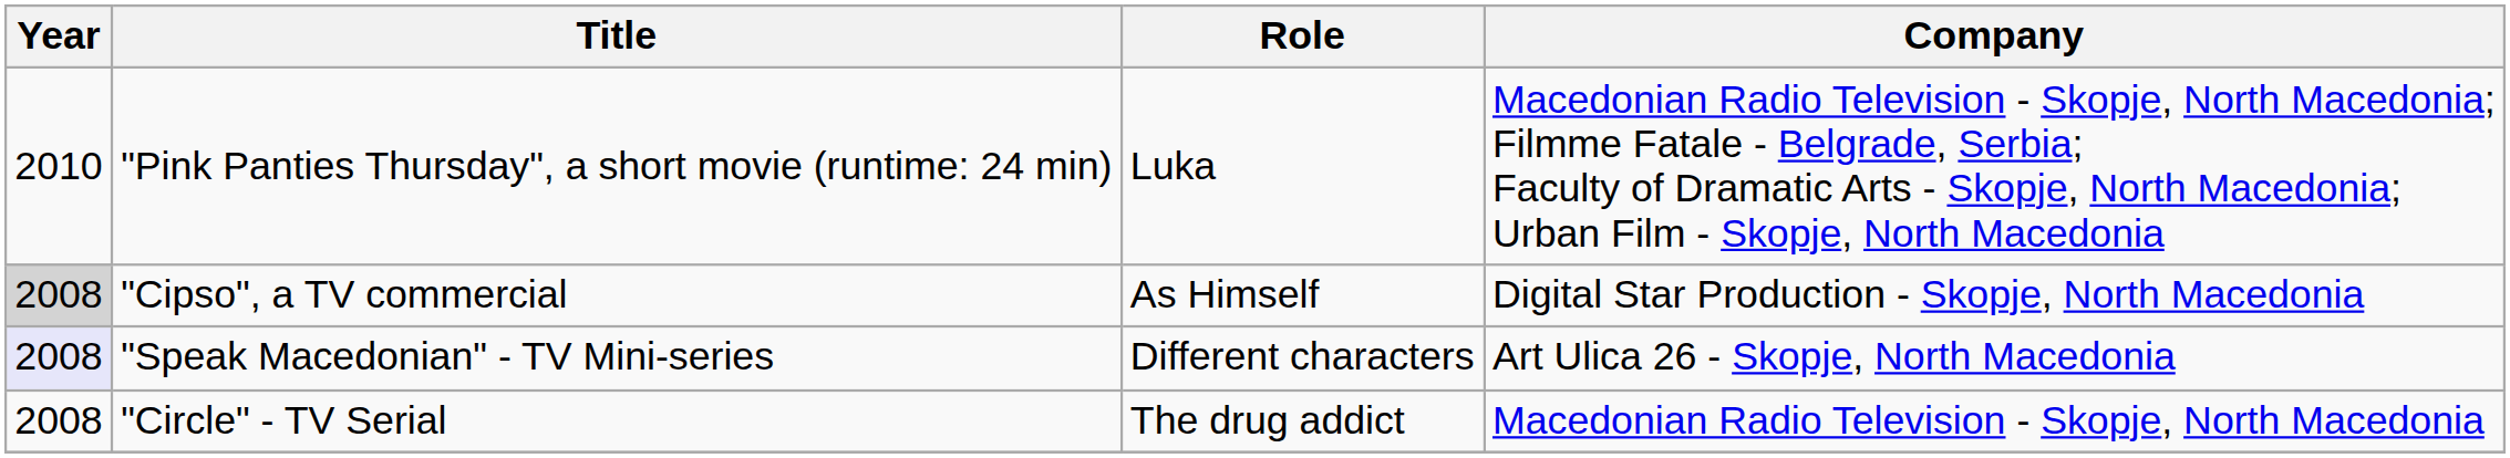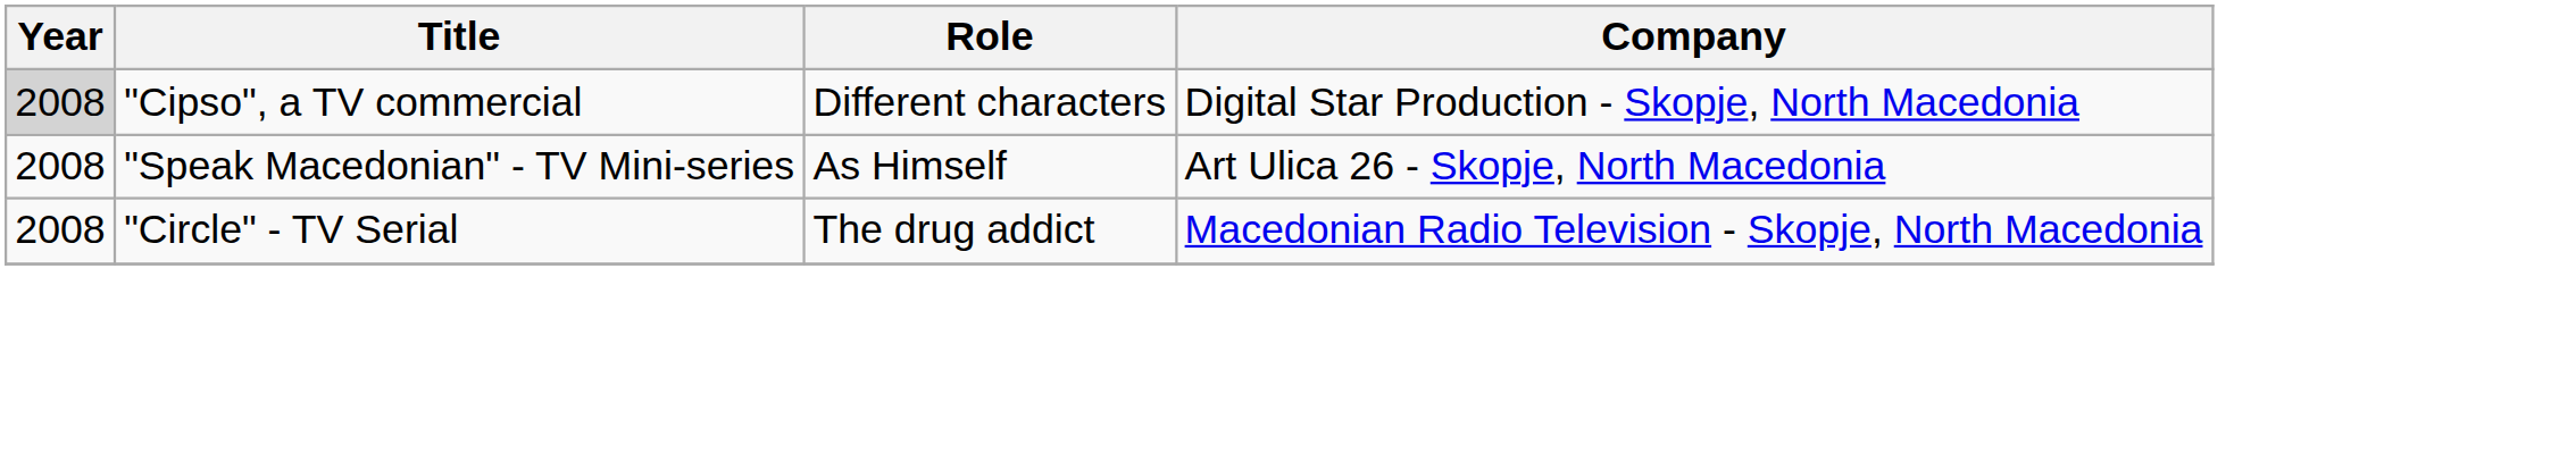 <table class="wikitable sortable">
 <tr>
 <th>Year</th>
 <th>Title</th>
 <th>Role</th>
 <th class="unsortable">Company</th>
 </tr>
 <tr>
-<td>2010</td>
-<td>"Pink Panties Thursday", a short movie (runtime: 24 min)</td>
-<td>Luka</td>
-<td><a href='#'>Macedonian Radio Television</a> - <a href='#'>Skopje</a>, <a href='#'>North Macedonia</a>;<br>Filmme Fatale - <a href='#'>Belgrade</a>, <a href='#'>Serbia</a>;<br>Faculty of Dramatic Arts - <a href='#'>Skopje</a>, <a href='#'>North Macedonia</a>;<br>Urban Film - <a href='#'>Skopje</a>, <a href='#'>North Macedonia</a></td>
-</tr>
-<tr>
 <td style="background: lightgrey;">2008</td>
 <td>"Cipso", a TV commercial</td>
-<td>As Himself</td>
+<td>Different characters</td>
 <td>Digital Star Production - <a href='#'>Skopje</a>, <a href='#'>North Macedonia</a></td>
 </tr>
 <tr>
-<td style="background: lavender;">2008</td>
+<td>2008</td>
 <td>"Speak Macedonian" - TV Mini-series</td>
-<td>Different characters</td>
+<td>As Himself</td>
 <td>Art Ulica 26 - <a href='#'>Skopje</a>, <a href='#'>North Macedonia</a></td>
 </tr>
 <tr>
 <td>2008</td>
 <td>"Circle" - TV Serial</td>
 <td>The drug addict</td>
 <td><a href='#'>Macedonian Radio Television</a> - <a href='#'>Skopje</a>, <a href='#'>North Macedonia</a></td>
 </tr>
 <tr>
 </tr>
 </table>
